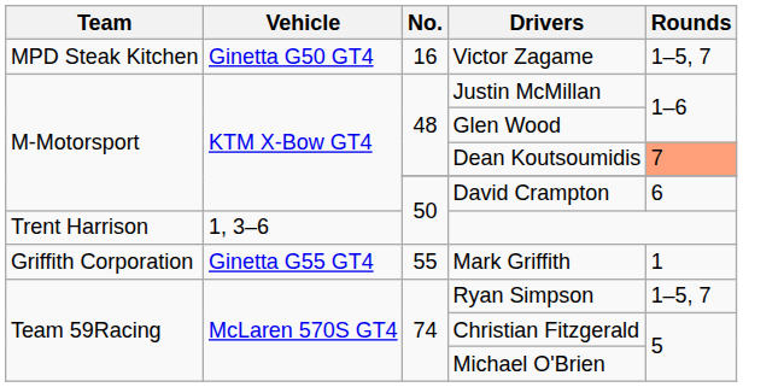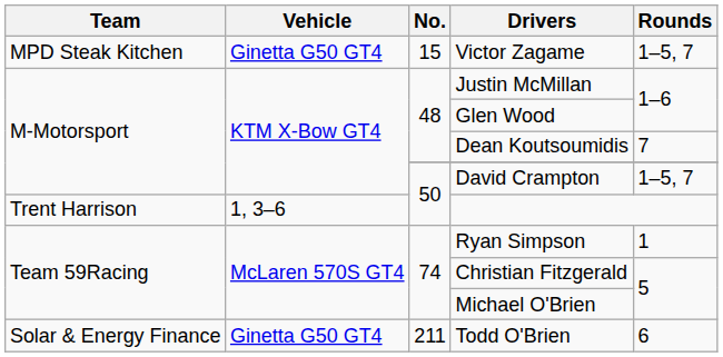 <table class="wikitable" style="font-size: 85%">
 <tr>
 <th>Team</th>
 <th>Vehicle</th>
 <th>No.</th>
 <th>Drivers</th>
 <th>Rounds</th>
 </tr>
 <tr>
 <td> MPD Steak Kitchen</td>
 <td><a href='#'>Ginetta G50 GT4</a></td>
-<td align=center>16</td>
+<td align=center>15</td>
 <td> Victor Zagame</td>
 <td>1–5, 7</td>
 </tr>
 <tr>
 <td rowspan=5> M-Motorsport</td>
 <td rowspan=5><a href='#'>KTM X-Bow GT4</a></td>
 <td rowspan=3 align=center>48</td>
 <td> Justin McMillan</td>
 <td rowspan=2>1–6</td>
 </tr>
 <tr>
 <td> Glen Wood</td>
 </tr>
 <tr>
 <td> Dean Koutsoumidis</td>
-<td style="background: lightsalmon;">7</td>
+<td>7</td>
 </tr>
 <tr>
 </tr>
 <tr>
 <td rowspan=2 align=center>50</td>
 <td> David Crampton</td>
-<td>6</td>
+<td>1–5, 7</td>
 </tr>
 <tr>
 <td> Trent Harrison</td>
 <td>1, 3–6</td>
 </tr>
 <tr>
-<td> Griffith Corporation</td>
-<td><a href='#'>Ginetta G55 GT4</a></td>
-<td align=center>55</td>
-<td> Mark Griffith</td>
-<td>1</td>
-</tr>
-<tr>
 <td rowspan=3> Team 59Racing</td>
 <td rowspan=3><a href='#'>McLaren 570S GT4</a></td>
 <td rowspan=3 align="center">74</td>
 <td> Ryan Simpson</td>
-<td>1–5, 7</td>
+<td>1</td>
 </tr>
 <tr>
 <td> Christian Fitzgerald</td>
 <td rowspan=2>5</td>
 </tr>
 <tr>
 <td> Michael O'Brien</td>
 </tr>
+<tr>
+<td> Solar & Energy Finance</td>
+<td><a href='#'>Ginetta G50 GT4</a></td>
+<td align=center>211</td>
+<td> Todd O'Brien</td>
+<td>6</td>
+</tr>
 </table>
